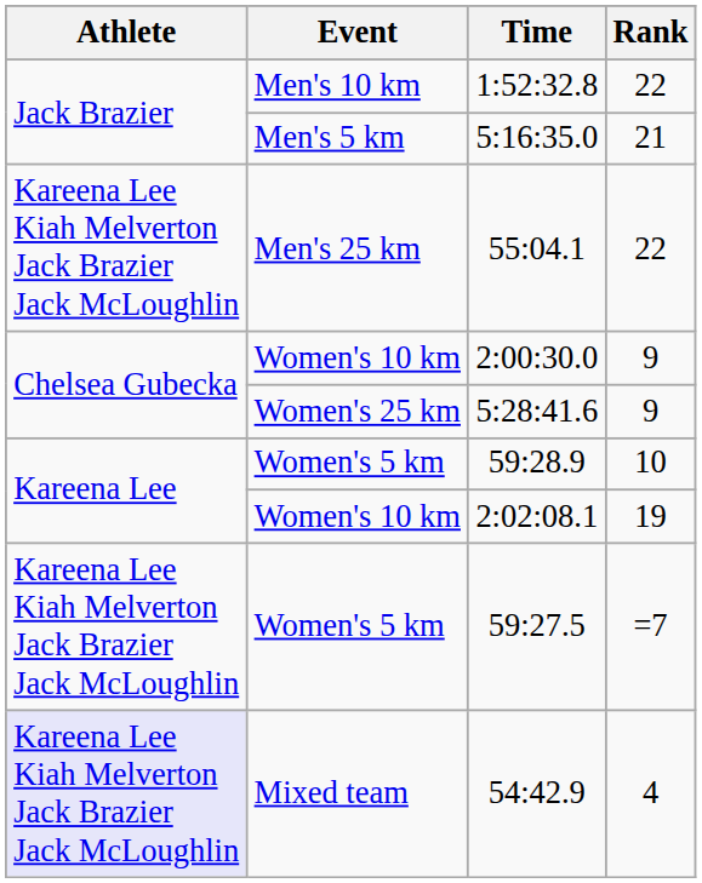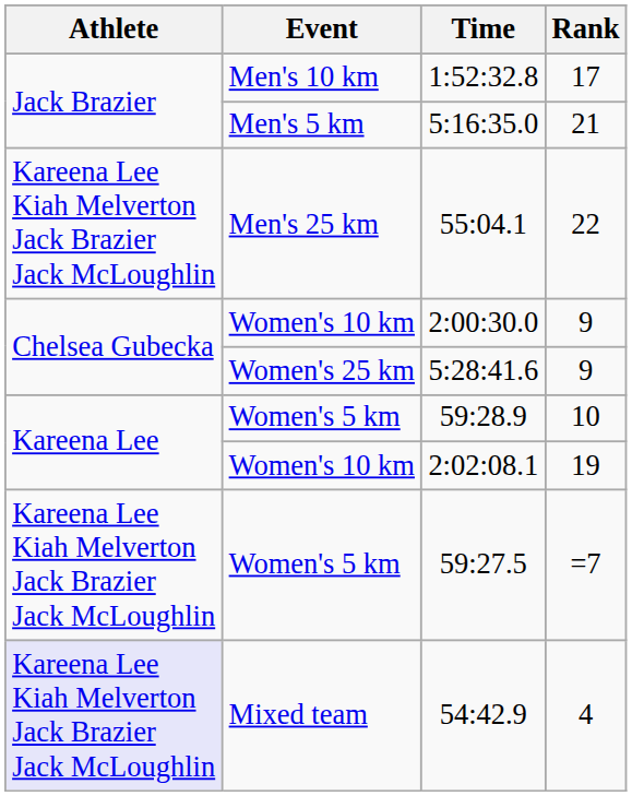 <table class="wikitable" style="font-size:90%;">
 <tr>
 <th>Athlete</th>
 <th>Event</th>
 <th>Time</th>
 <th>Rank</th>
 </tr>
 <tr align=center>
 <td align=left rowspan=2><a href='#'>Jack Brazier</a></td>
 <td align=left><a href='#'>Men's 10 km</a></td>
 <td>1:52:32.8</td>
-<td>22</td>
+<td>17</td>
 </tr>
 <tr align=center>
 <td align=left><a href='#'>Men's 5 km</a></td>
 <td>5:16:35.0</td>
 <td>21</td>
 </tr>
 <tr align=center>
 <td align=left><a href='#'>Kareena Lee</a><br><a href='#'>Kiah Melverton</a><br><a href='#'>Jack Brazier</a><br><a href='#'>Jack McLoughlin</a></td>
 <td align=left><a href='#'>Men's 25 km</a></td>
 <td>55:04.1</td>
 <td>22</td>
 </tr>
 <tr align=center>
 <td align=left rowspan=2><a href='#'>Chelsea Gubecka</a></td>
 <td align=left><a href='#'>Women's 10 km</a></td>
 <td>2:00:30.0</td>
 <td>9</td>
 </tr>
 <tr align=center>
 <td align=left><a href='#'>Women's 25 km</a></td>
 <td>5:28:41.6</td>
 <td>9</td>
 </tr>
 <tr align=center>
 <td align=left rowspan=2><a href='#'>Kareena Lee</a></td>
 <td align=left><a href='#'>Women's 5 km</a></td>
 <td>59:28.9</td>
 <td>10</td>
 </tr>
 <tr align=center>
 <td align=left><a href='#'>Women's 10 km</a></td>
 <td>2:02:08.1</td>
 <td>19</td>
 </tr>
 <tr align=center>
 <td align=left><a href='#'>Kareena Lee</a><br><a href='#'>Kiah Melverton</a><br><a href='#'>Jack Brazier</a><br><a href='#'>Jack McLoughlin</a></td>
 <td align=left><a href='#'>Women's 5 km</a></td>
 <td>59:27.5</td>
 <td>=7</td>
 </tr>
 <tr align=center>
 <td align=left style="background: lavender;"><a href='#'>Kareena Lee</a><br><a href='#'>Kiah Melverton</a><br><a href='#'>Jack Brazier</a><br><a href='#'>Jack McLoughlin</a></td>
 <td align=left><a href='#'>Mixed team</a></td>
 <td>54:42.9</td>
 <td>4</td>
 </tr>
 </table>
